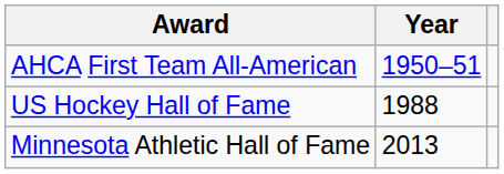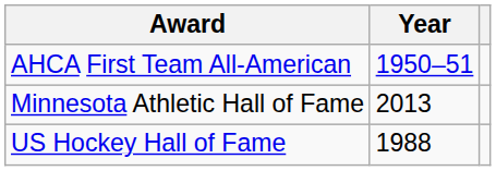 <table class="wikitable">
 <tr>
 <th>Award</th>
 <th>Year</th>
 <th></th>
 </tr>
 <tr>
 <td><a href='#'>AHCA</a> <a href='#'>First Team All-American</a></td>
 <td><a href='#'>1950–51</a></td>
 <td></td>
 </tr>
 <tr>
+<td><a href='#'>Minnesota</a> Athletic Hall of Fame</td>
+<td>2013</td>
+<td></td>
+</tr>
+<tr>
 <td><a href='#'>US Hockey Hall of Fame</a></td>
 <td>1988</td>
 <td></td>
 </tr>
-<tr>
-<td><a href='#'>Minnesota</a> Athletic Hall of Fame</td>
-<td>2013</td>
-<td></td>
-</tr>
 </table>
